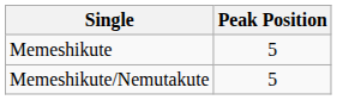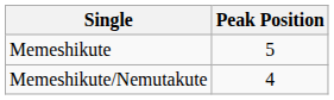 <table class="wikitable">
 <tr>
 <th>Single</th>
 <th>Peak Position</th>
 </tr>
 <tr>
 <td>Memeshikute</td>
 <td align="center">5</td>
 </tr>
 <tr>
 <td>Memeshikute/Nemutakute</td>
-<td align="center">5</td>
+<td align="center">4</td>
 </tr>
 </table>
